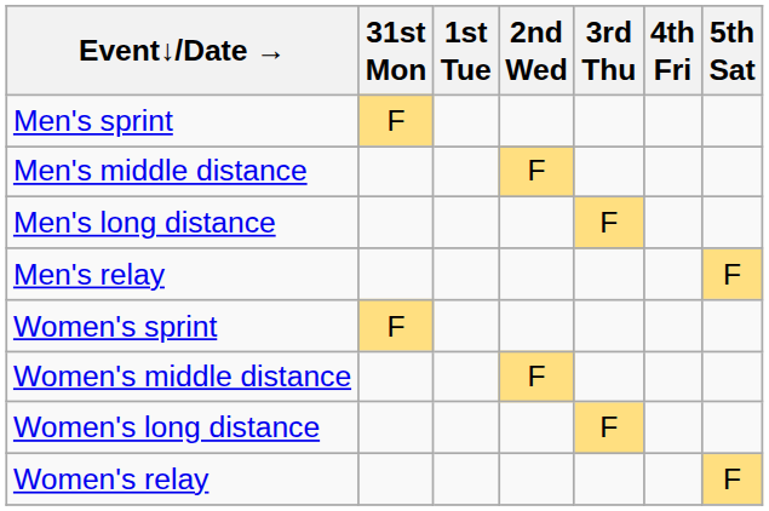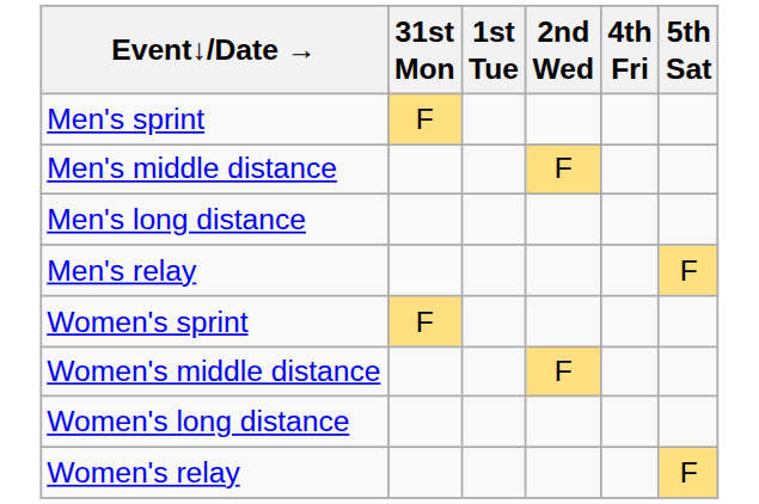 <table class="wikitable" style="margin:0.5em auto; font-size:90%; line-height:1.25em; text-align:center;">
 <tr>
 <th>Event↓/Date →</th>
 <th>31st<br>Mon</th>
 <th>1st<br>Tue</th>
 <th>2nd<br>Wed</th>
-<th>3rd<br>Thu</th>
 <th>4th<br>Fri</th>
 <th>5th<br>Sat</th>
 </tr>
 <tr>
 <td align="left"><a href='#'>Men's sprint</a></td>
 <td bgcolor="#FFDF80">F</td>
-<td></td>
 <td></td>
 <td></td>
 <td></td>
 <td></td>
 </tr>
 <tr>
 <td align="left"><a href='#'>Men's middle distance</a></td>
 <td></td>
 <td></td>
 <td bgcolor="#FFDF80">F</td>
 <td></td>
 <td></td>
-<td></td>
 </tr>
 <tr>
 <td align="left"><a href='#'>Men's long distance</a></td>
 <td></td>
 <td></td>
 <td></td>
-<td bgcolor="#FFDF80">F</td>
 <td></td>
 <td></td>
 </tr>
 <tr>
 <td align="left"><a href='#'>Men's relay</a></td>
-<td></td>
 <td></td>
 <td></td>
 <td></td>
 <td></td>
 <td bgcolor="#FFDF80">F</td>
 </tr>
 <tr>
 <td align="left"><a href='#'>Women's sprint</a></td>
 <td bgcolor="#FFDF80">F</td>
 <td></td>
 <td></td>
 <td></td>
 <td></td>
-<td></td>
 </tr>
 <tr>
 <td align="left"><a href='#'>Women's middle distance</a></td>
 <td></td>
 <td></td>
 <td bgcolor="#FFDF80">F</td>
 <td></td>
 <td></td>
-<td></td>
 </tr>
 <tr>
 <td align="left"><a href='#'>Women's long distance</a></td>
 <td></td>
 <td></td>
 <td></td>
-<td bgcolor="#FFDF80">F</td>
 <td></td>
 <td></td>
 </tr>
 <tr>
 <td align="left"><a href='#'>Women's relay</a></td>
 <td></td>
 <td></td>
 <td></td>
 <td></td>
-<td></td>
 <td bgcolor="#FFDF80">F</td>
 </tr>
 </table>
